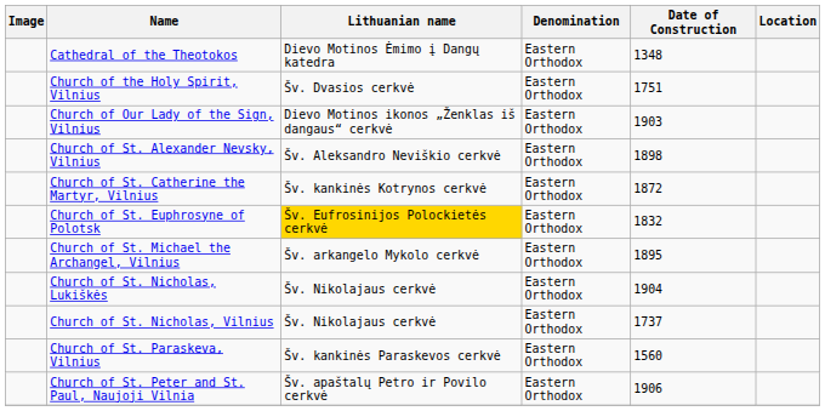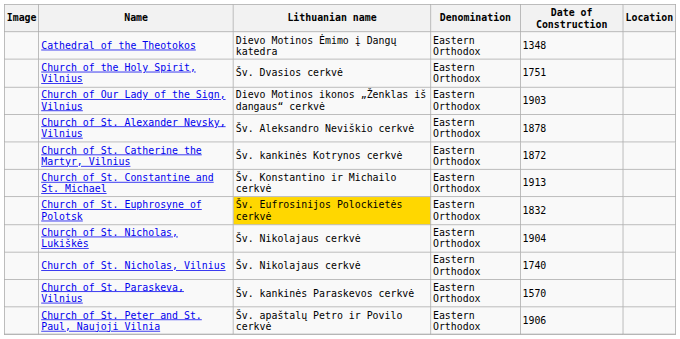 <table class="wikitable sortable" width="100%">
 <tr>
 <th>Image</th>
 <th>Name</th>
 <th>Lithuanian name</th>
 <th>Denomination</th>
 <th>Date of Construction</th>
 <th>Location</th>
 </tr>
 <tr>
 <td></td>
 <td><a href='#'>Cathedral of the Theotokos</a></td>
 <td>Dievo Motinos Ėmimo į Dangų katedra</td>
 <td>Eastern Orthodox</td>
 <td>1348</td>
 <td></td>
 </tr>
 <tr>
 <td></td>
 <td><a href='#'>Church of the Holy Spirit, Vilnius</a></td>
 <td>Šv. Dvasios cerkvė</td>
 <td>Eastern Orthodox</td>
 <td>1751</td>
 <td></td>
 </tr>
 <tr>
 <td></td>
 <td><a href='#'>Church of Our Lady of the Sign, Vilnius</a></td>
 <td>Dievo Motinos ikonos „Ženklas iš dangaus“ cerkvė</td>
 <td>Eastern Orthodox</td>
 <td>1903</td>
 <td></td>
 </tr>
 <tr>
 <td></td>
 <td><a href='#'>Church of St. Alexander Nevsky, Vilnius</a></td>
 <td>Šv. Aleksandro Neviškio cerkvė</td>
 <td>Eastern Orthodox</td>
-<td>1898</td>
+<td>1878</td>
 <td></td>
 </tr>
 <tr>
 <td></td>
 <td><a href='#'>Church of St. Catherine the Martyr, Vilnius</a></td>
 <td>Šv. kankinės Kotrynos cerkvė</td>
 <td>Eastern Orthodox</td>
 <td>1872</td>
 <td></td>
 </tr>
 <tr>
 <td></td>
+<td><a href='#'>Church of St. Constantine and St. Michael</a></td>
+<td>Šv. Konstantino ir Michailo cerkvė</td>
+<td>Eastern Orthodox</td>
+<td>1913</td>
+<td></td>
+</tr>
+<tr>
+<td></td>
 <td><a href='#'>Church of St. Euphrosyne of Polotsk</a></td>
 <td style="background: gold;">Šv. Eufrosinijos Polockietės cerkvė</td>
 <td>Eastern Orthodox</td>
 <td>1832</td>
-<td></td>
-</tr>
-<tr>
-<td></td>
-<td><a href='#'>Church of St. Michael the Archangel, Vilnius</a></td>
-<td>Šv. arkangelo Mykolo cerkvė</td>
-<td>Eastern Orthodox</td>
-<td>1895</td>
 <td></td>
 </tr>
 <tr>
 <td></td>
 <td><a href='#'>Church of St. Nicholas, Lukiškės</a></td>
 <td>Šv. Nikolajaus cerkvė</td>
 <td>Eastern Orthodox</td>
 <td>1904</td>
 <td></td>
 </tr>
 <tr>
 <td></td>
 <td><a href='#'>Church of St. Nicholas, Vilnius</a></td>
 <td>Šv. Nikolajaus cerkvė</td>
 <td>Eastern Orthodox</td>
-<td>1737</td>
+<td>1740</td>
 <td></td>
 </tr>
 <tr>
 <td></td>
 <td><a href='#'>Church of St. Paraskeva, Vilnius</a></td>
 <td>Šv. kankinės Paraskevos cerkvė</td>
 <td>Eastern Orthodox</td>
-<td>1560</td>
+<td>1570</td>
 <td></td>
 </tr>
 <tr>
 <td></td>
 <td><a href='#'>Church of St. Peter and St. Paul, Naujoji Vilnia</a></td>
 <td>Šv. apaštalų Petro ir Povilo cerkvė</td>
 <td>Eastern Orthodox</td>
 <td>1906</td>
 <td></td>
 </tr>
 <tr>
 </tr>
 </table>
